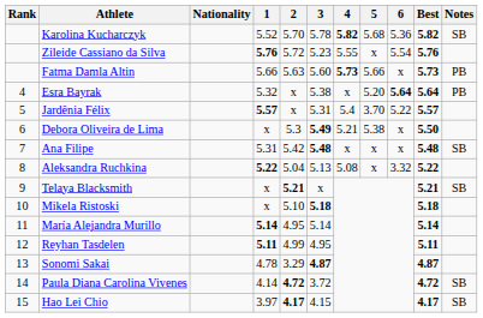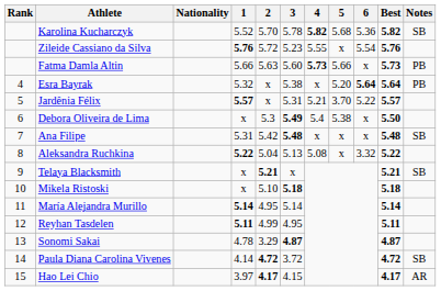 <table class="wikitable sortable" style="text-align:center">
 <tr>
 <th>Rank</th>
 <th>Athlete</th>
 <th>Nationality</th>
 <th>1</th>
 <th>2</th>
 <th>3</th>
 <th>4</th>
 <th>5</th>
 <th>6</th>
 <th>Best</th>
 <th>Notes</th>
 </tr>
 <tr>
 <td></td>
 <td align=left><a href='#'>Karolina Kucharczyk</a></td>
 <td align=left></td>
 <td>5.52</td>
 <td>5.70</td>
 <td>5.78</td>
 <td><strong>5.82</strong></td>
 <td>5.68</td>
 <td>5.36</td>
 <td><strong>5.82</strong></td>
 <td>SB</td>
 </tr>
 <tr>
 <td></td>
 <td align="left"><a href='#'>Zileide Cassiano da Silva</a></td>
 <td align="left"></td>
 <td><strong>5.76</strong></td>
 <td>5.72</td>
 <td>5.23</td>
 <td>5.55</td>
 <td>x</td>
 <td>5.54</td>
 <td><strong>5.76</strong></td>
 <td></td>
 </tr>
 <tr>
 <td></td>
 <td align=left><a href='#'>Fatma Damla Altin</a></td>
 <td align="left"></td>
 <td>5.66</td>
 <td>5.63</td>
 <td>5.60</td>
 <td><strong>5.73</strong></td>
 <td>5.66</td>
 <td>x</td>
 <td><strong>5.73</strong></td>
 <td>PB</td>
 </tr>
 <tr>
 <td>4</td>
 <td align=left><a href='#'>Esra Bayrak</a></td>
 <td align=left></td>
 <td>5.32</td>
 <td>x</td>
 <td>5.38</td>
 <td>x</td>
 <td>5.20</td>
 <td><strong>5.64</strong></td>
 <td><strong>5.64</strong></td>
 <td>PB</td>
 </tr>
 <tr>
 <td>5</td>
 <td align=left><a href='#'>Jardênia Félix</a></td>
 <td align="left"></td>
 <td><strong>5.57</strong></td>
 <td>x</td>
 <td>5.31</td>
-<td>5.4</td>
+<td>5.21</td>
 <td>3.70</td>
 <td>5.22</td>
 <td><strong>5.57</strong></td>
 <td></td>
 </tr>
 <tr>
 <td>6</td>
 <td align=left><a href='#'>Debora Oliveira de Lima</a></td>
 <td align="left"></td>
 <td>x</td>
 <td>5.3</td>
 <td><strong>5.49</strong></td>
-<td>5.21</td>
+<td>5.4</td>
 <td>5.38</td>
 <td>x</td>
 <td><strong>5.50</strong></td>
 <td></td>
 </tr>
 <tr>
 <td>7</td>
 <td align=left><a href='#'>Ana Filipe</a></td>
 <td align=left></td>
 <td>5.31</td>
 <td>5.42</td>
 <td><strong>5.48</strong></td>
 <td>x</td>
 <td>x</td>
 <td>x</td>
 <td><strong>5.48</strong></td>
 <td>SB</td>
 </tr>
 <tr>
 <td>8</td>
 <td align=left><a href='#'>Aleksandra Ruchkina</a></td>
 <td align=left></td>
 <td><strong>5.22</strong></td>
 <td>5.04</td>
 <td>5.13</td>
 <td>5.08</td>
 <td>x</td>
 <td>3.32</td>
 <td><strong>5.22</strong></td>
 <td></td>
 </tr>
 <tr>
 <td>9</td>
 <td align=left><a href='#'>Telaya Blacksmith</a></td>
 <td align=left></td>
 <td>x</td>
 <td><strong>5.21</strong></td>
 <td>x</td>
 <td colspan="3" rowspan="7"></td>
 <td><strong>5.21</strong></td>
 <td>SB</td>
 </tr>
 <tr>
 <td>10</td>
 <td align=left><a href='#'>Mikela Ristoski</a></td>
 <td align=left></td>
 <td>x</td>
 <td>5.10</td>
 <td><strong>5.18</strong></td>
 <td><strong>5.18</strong></td>
 <td></td>
 </tr>
 <tr>
 <td>11</td>
 <td align=left><a href='#'>María Alejandra Murillo</a></td>
 <td align="left"></td>
 <td><strong>5.14</strong></td>
 <td>4.95</td>
 <td>5.14</td>
 <td><strong>5.14</strong></td>
 <td></td>
 </tr>
 <tr>
 <td>12</td>
 <td align=left><a href='#'>Reyhan Tasdelen</a></td>
 <td align=left></td>
 <td><strong>5.11</strong></td>
 <td>4.99</td>
 <td>4.95</td>
 <td><strong>5.11</strong></td>
 <td></td>
 </tr>
 <tr>
 <td>13</td>
 <td align=left><a href='#'>Sonomi Sakai</a></td>
 <td align=left></td>
 <td>4.78</td>
 <td>3.29</td>
 <td><strong>4.87</strong></td>
 <td><strong>4.87</strong></td>
 <td></td>
 </tr>
 <tr>
 <td>14</td>
 <td align=left><a href='#'>Paula Diana Carolina Vivenes</a></td>
 <td align="left"></td>
 <td>4.14</td>
 <td><strong>4.72</strong></td>
 <td>3.72</td>
 <td><strong>4.72</strong></td>
 <td>SB</td>
 </tr>
 <tr>
 <td>15</td>
 <td align=left><a href='#'>Hao Lei Chio</a></td>
 <td align="left"></td>
 <td>3.97</td>
 <td><strong>4.17</strong></td>
 <td>4.15</td>
 <td><strong>4.17</strong></td>
-<td>SB</td>
+<td>AR</td>
 </tr>
 </table>
